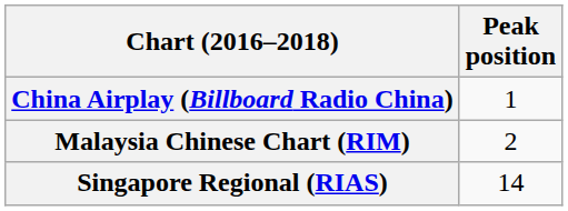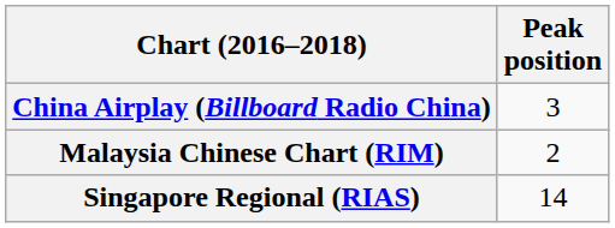 <table class="wikitable plainrowheaders sortable" style="text-align:center">
 <tr>
 <th scope="col">Chart (2016–2018)</th>
 <th scope="col">Peak<br>position</th>
 </tr>
 <tr>
 <th scope="row"><a href='#'>China Airplay</a> (<a href='#'><em>Billboard</em> Radio China</a>)</th>
-<td>1</td>
+<td>3</td>
 </tr>
 <tr>
 <th scope="row">Malaysia Chinese Chart (<a href='#'>RIM</a>)</th>
 <td>2</td>
 </tr>
 <tr>
 <th scope="row">Singapore Regional (<a href='#'>RIAS</a>)</th>
 <td>14</td>
 </tr>
 </table>
